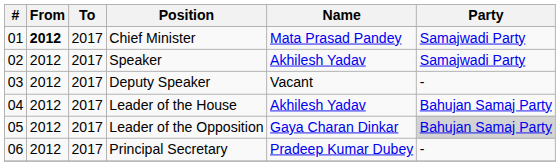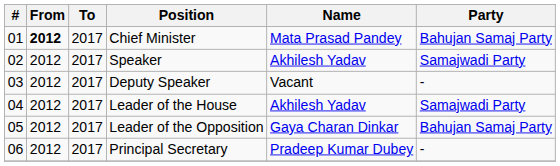 <table class="wikitable sortable">
 <tr>
 <th>#</th>
 <th>From</th>
 <th>To</th>
 <th>Position</th>
 <th>Name</th>
 <th>Party</th>
 </tr>
 <tr>
 <td>01</td>
 <td><strong>2012</strong></td>
 <td>2017</td>
 <td>Chief Minister</td>
 <td><a href='#'>Mata Prasad Pandey</a></td>
-<td><a href='#'>Samajwadi Party</a></td>
+<td><a href='#'>Bahujan Samaj Party</a></td>
 </tr>
 <tr>
 <td>02</td>
 <td>2012</td>
 <td>2017</td>
 <td>Speaker</td>
 <td><a href='#'>Akhilesh Yadav</a></td>
 <td><a href='#'>Samajwadi Party</a></td>
 </tr>
 <tr>
 <td>03</td>
 <td>2012</td>
 <td>2017</td>
 <td>Deputy Speaker</td>
 <td>Vacant</td>
 <td>-</td>
 </tr>
 <tr>
 <td>04</td>
 <td>2012</td>
 <td>2017</td>
 <td>Leader of the House</td>
 <td><a href='#'>Akhilesh Yadav</a></td>
-<td><a href='#'>Bahujan Samaj Party</a></td>
+<td><a href='#'>Samajwadi Party</a></td>
 </tr>
 <tr>
 <td>05</td>
 <td>2012</td>
 <td>2017</td>
 <td>Leader of the Opposition</td>
 <td><a href='#'>Gaya Charan Dinkar</a></td>
-<td style="background: lightgrey;"><a href='#'>Bahujan Samaj Party</a></td>
+<td><a href='#'>Bahujan Samaj Party</a></td>
 </tr>
 <tr>
 <td>06</td>
 <td>2012</td>
 <td>2017</td>
 <td>Principal Secretary</td>
 <td><a href='#'>Pradeep Kumar Dubey</a></td>
 <td>-</td>
 </tr>
 <tr>
 </tr>
 </table>
